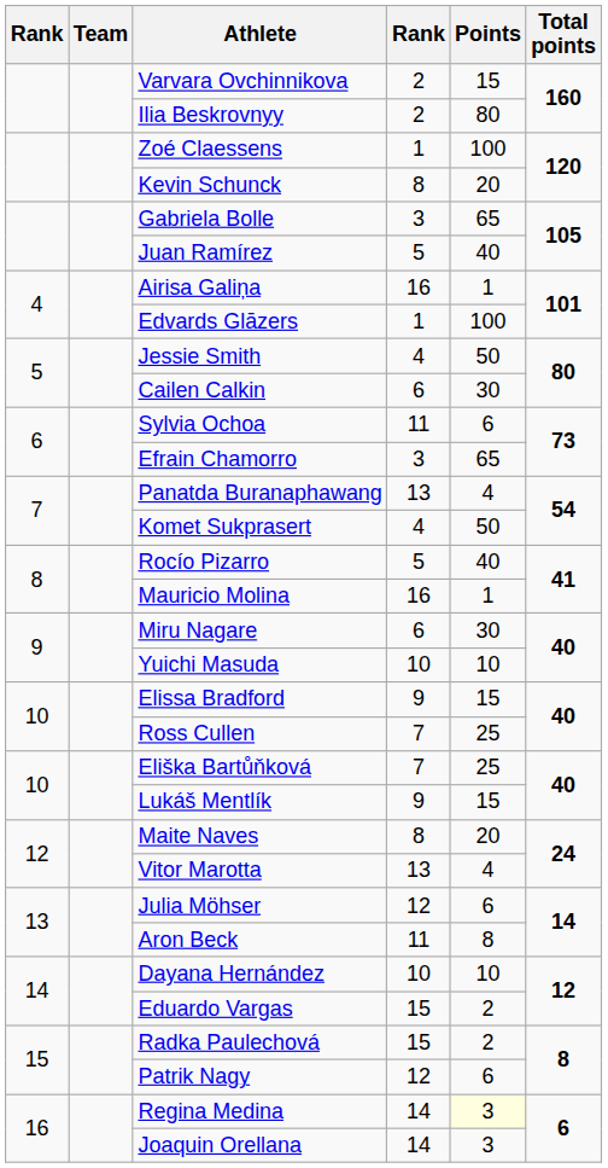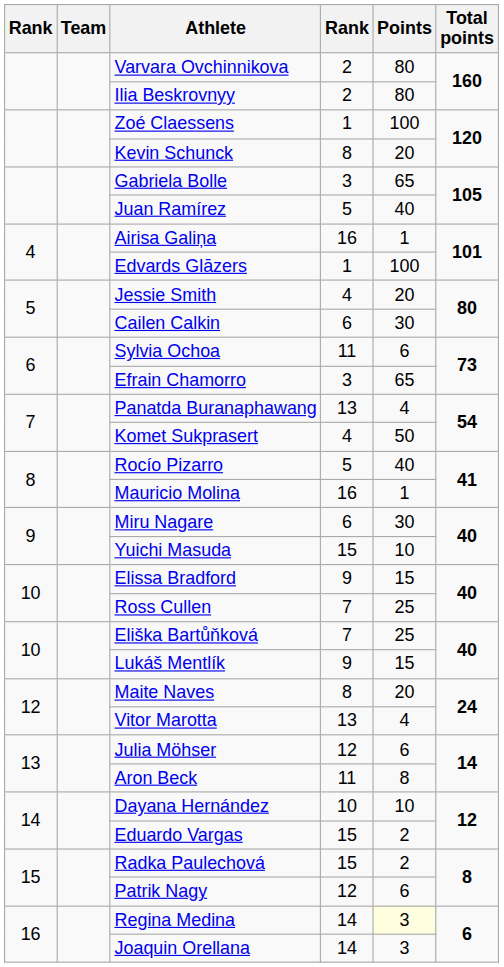 <table class="wikitable" style="text-align:center">
 <tr>
 <th>Rank</th>
 <th>Team</th>
 <th>Athlete</th>
 <th>Rank</th>
 <th>Points</th>
 <th>Total<br>points</th>
 </tr>
 <tr>
 <td rowspan=2></td>
 <td rowspan=2 align=left></td>
 <td align=left><a href='#'>Varvara Ovchinnikova</a></td>
 <td>2</td>
-<td>15</td>
+<td>80</td>
 <td rowspan=2><strong>160</strong></td>
 </tr>
 <tr>
 <td align=left><a href='#'>Ilia Beskrovnyy</a></td>
 <td>2</td>
 <td>80</td>
 </tr>
 <tr>
 <td rowspan=2></td>
 <td rowspan=2 align=left></td>
 <td align=left><a href='#'>Zoé Claessens</a></td>
 <td>1</td>
 <td>100</td>
 <td rowspan=2><strong>120</strong></td>
 </tr>
 <tr>
 <td align=left><a href='#'>Kevin Schunck</a></td>
 <td>8</td>
 <td>20</td>
 </tr>
 <tr>
 <td rowspan=2></td>
 <td rowspan=2 align=left></td>
 <td align=left><a href='#'>Gabriela Bolle</a></td>
 <td>3</td>
 <td>65</td>
 <td rowspan=2><strong>105</strong></td>
 </tr>
 <tr>
 <td align=left><a href='#'>Juan Ramírez</a></td>
 <td>5</td>
 <td>40</td>
 </tr>
 <tr>
 <td rowspan=2>4</td>
 <td rowspan=2 align=left></td>
 <td align=left><a href='#'>Airisa Galiņa</a></td>
 <td>16</td>
 <td>1</td>
 <td rowspan=2><strong>101</strong></td>
 </tr>
 <tr>
 <td align=left><a href='#'>Edvards Glāzers</a></td>
 <td>1</td>
 <td>100</td>
 </tr>
 <tr>
 <td rowspan=2>5</td>
 <td rowspan=2 align=left></td>
 <td align=left><a href='#'>Jessie Smith</a></td>
 <td>4</td>
-<td>50</td>
+<td>20</td>
 <td rowspan=2><strong>80</strong></td>
 </tr>
 <tr>
 <td align=left><a href='#'>Cailen Calkin</a></td>
 <td>6</td>
 <td>30</td>
 </tr>
 <tr>
 <td rowspan=2>6</td>
 <td rowspan=2 align=left></td>
 <td align=left><a href='#'>Sylvia Ochoa</a></td>
 <td>11</td>
 <td>6</td>
 <td rowspan=2><strong>73</strong></td>
 </tr>
 <tr>
 <td align=left><a href='#'>Efrain Chamorro</a></td>
 <td>3</td>
 <td>65</td>
 </tr>
 <tr>
 <td rowspan=2>7</td>
 <td rowspan=2 align=left></td>
 <td align=left><a href='#'>Panatda Buranaphawang</a></td>
 <td>13</td>
 <td>4</td>
 <td rowspan=2><strong>54</strong></td>
 </tr>
 <tr>
 <td align=left><a href='#'>Komet Sukprasert</a></td>
 <td>4</td>
 <td>50</td>
 </tr>
 <tr>
 <td rowspan=2>8</td>
 <td rowspan=2 align=left></td>
 <td align=left><a href='#'>Rocío Pizarro</a></td>
 <td>5</td>
 <td>40</td>
 <td rowspan=2><strong>41</strong></td>
 </tr>
 <tr>
 <td align=left><a href='#'>Mauricio Molina</a></td>
 <td>16</td>
 <td>1</td>
 </tr>
 <tr>
 <td rowspan=2>9</td>
 <td rowspan=2 align=left></td>
 <td align=left><a href='#'>Miru Nagare</a></td>
 <td>6</td>
 <td>30</td>
 <td rowspan=2><strong>40</strong></td>
 </tr>
 <tr>
 <td align=left><a href='#'>Yuichi Masuda</a></td>
-<td>10</td>
+<td>15</td>
 <td>10</td>
 </tr>
 <tr>
 <td rowspan=2>10</td>
 <td rowspan=2 align=left></td>
 <td align=left><a href='#'>Elissa Bradford</a></td>
 <td>9</td>
 <td>15</td>
 <td rowspan=2><strong>40</strong></td>
 </tr>
 <tr>
 <td align=left><a href='#'>Ross Cullen</a></td>
 <td>7</td>
 <td>25</td>
 </tr>
 <tr>
 <td rowspan=2>10</td>
 <td rowspan=2 align=left></td>
 <td align=left><a href='#'>Eliška Bartůňková</a></td>
 <td>7</td>
 <td>25</td>
 <td rowspan=2><strong>40</strong></td>
 </tr>
 <tr>
 <td align=left><a href='#'>Lukáš Mentlík</a></td>
 <td>9</td>
 <td>15</td>
 </tr>
 <tr>
 <td rowspan=2>12</td>
 <td rowspan=2 align=left></td>
 <td align=left><a href='#'>Maite Naves</a></td>
 <td>8</td>
 <td>20</td>
 <td rowspan=2><strong>24</strong></td>
 </tr>
 <tr>
 <td align=left><a href='#'>Vitor Marotta</a></td>
 <td>13</td>
 <td>4</td>
 </tr>
 <tr>
 <td rowspan=2>13</td>
 <td rowspan=2 align=left></td>
 <td align=left><a href='#'>Julia Möhser</a></td>
 <td>12</td>
 <td>6</td>
 <td rowspan=2><strong>14</strong></td>
 </tr>
 <tr>
 <td align=left><a href='#'>Aron Beck</a></td>
 <td>11</td>
 <td>8</td>
 </tr>
 <tr>
 <td rowspan=2>14</td>
 <td rowspan=2 align=left></td>
 <td align=left><a href='#'>Dayana Hernández</a></td>
 <td>10</td>
 <td>10</td>
 <td rowspan=2><strong>12</strong></td>
 </tr>
 <tr>
 <td align=left><a href='#'>Eduardo Vargas</a></td>
 <td>15</td>
 <td>2</td>
 </tr>
 <tr>
 <td rowspan=2>15</td>
 <td rowspan=2 align=left></td>
 <td align=left><a href='#'>Radka Paulechová</a></td>
 <td>15</td>
 <td>2</td>
 <td rowspan=2><strong>8</strong></td>
 </tr>
 <tr>
 <td align=left><a href='#'>Patrik Nagy</a></td>
 <td>12</td>
 <td>6</td>
 </tr>
 <tr>
 <td rowspan=2>16</td>
 <td rowspan=2 align=left></td>
 <td align=left><a href='#'>Regina Medina</a></td>
 <td>14</td>
 <td style="background: lightyellow;">3</td>
 <td rowspan=2><strong>6</strong></td>
 </tr>
 <tr>
 <td align=left><a href='#'>Joaquin Orellana</a></td>
 <td>14</td>
 <td>3</td>
 </tr>
 </table>
